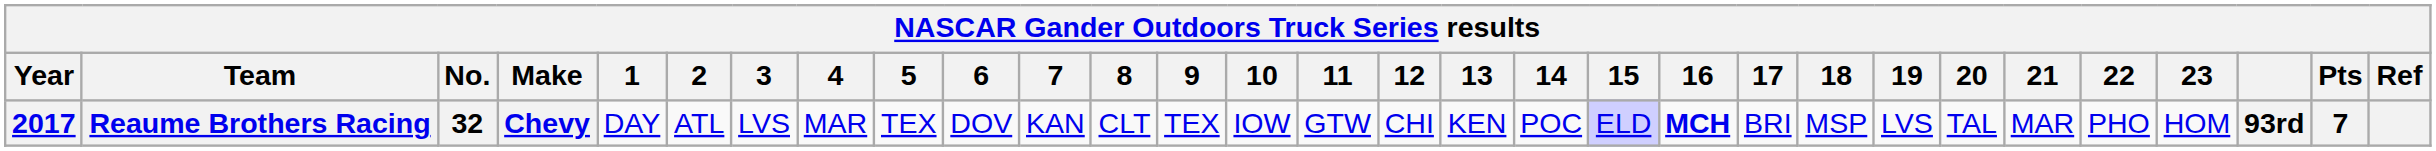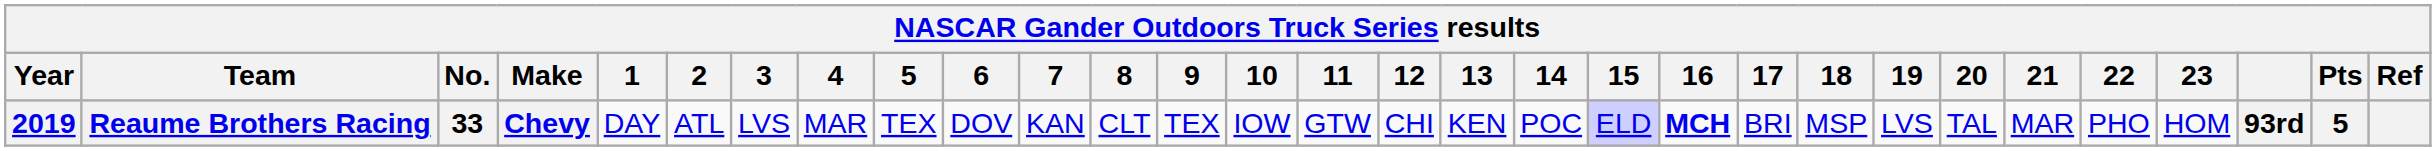 <table class="wikitable" style="text-align:center; font-size:75%">
 <tr>
 <th colspan="30"><a href='#'>NASCAR Gander Outdoors Truck Series</a> results</th>
 </tr>
 <tr>
 <th>Year</th>
 <th>Team</th>
 <th>No.</th>
 <th>Make</th>
 <th>1</th>
 <th>2</th>
 <th>3</th>
 <th>4</th>
 <th>5</th>
 <th>6</th>
 <th>7</th>
 <th>8</th>
 <th>9</th>
 <th>10</th>
 <th>11</th>
 <th>12</th>
 <th>13</th>
 <th>14</th>
 <th>15</th>
 <th>16</th>
 <th>17</th>
 <th>18</th>
 <th>19</th>
 <th>20</th>
 <th>21</th>
 <th>22</th>
 <th>23</th>
 <th></th>
 <th>Pts</th>
 <th>Ref</th>
 </tr>
 <tr>
-<th><a href='#'>2017</a></th>
+<th><a href='#'>2019</a></th>
 <th><a href='#'>Reaume Brothers Racing</a></th>
-<th>32</th>
+<th>33</th>
 <th><a href='#'>Chevy</a></th>
 <td><a href='#'>DAY</a></td>
 <td><a href='#'>ATL</a></td>
 <td><a href='#'>LVS</a></td>
 <td><a href='#'>MAR</a></td>
 <td><a href='#'>TEX</a></td>
 <td><a href='#'>DOV</a></td>
 <td><a href='#'>KAN</a></td>
 <td><a href='#'>CLT</a></td>
 <td><a href='#'>TEX</a></td>
 <td><a href='#'>IOW</a></td>
 <td><a href='#'>GTW</a></td>
 <td><a href='#'>CHI</a></td>
 <td><a href='#'>KEN</a></td>
 <td><a href='#'>POC</a></td>
 <td style="background-color:#CFCFFF"><a href='#'>ELD</a><br></td>
 <td><strong><a href='#'>MCH</a></strong></td>
 <td><a href='#'>BRI</a></td>
 <td><a href='#'>MSP</a></td>
 <td><a href='#'>LVS</a></td>
 <td><a href='#'>TAL</a></td>
 <td><a href='#'>MAR</a></td>
 <td><a href='#'>PHO</a></td>
 <td><a href='#'>HOM</a></td>
 <th>93rd</th>
-<th>7</th>
+<th>5</th>
 <th></th>
 </tr>
 </table>
